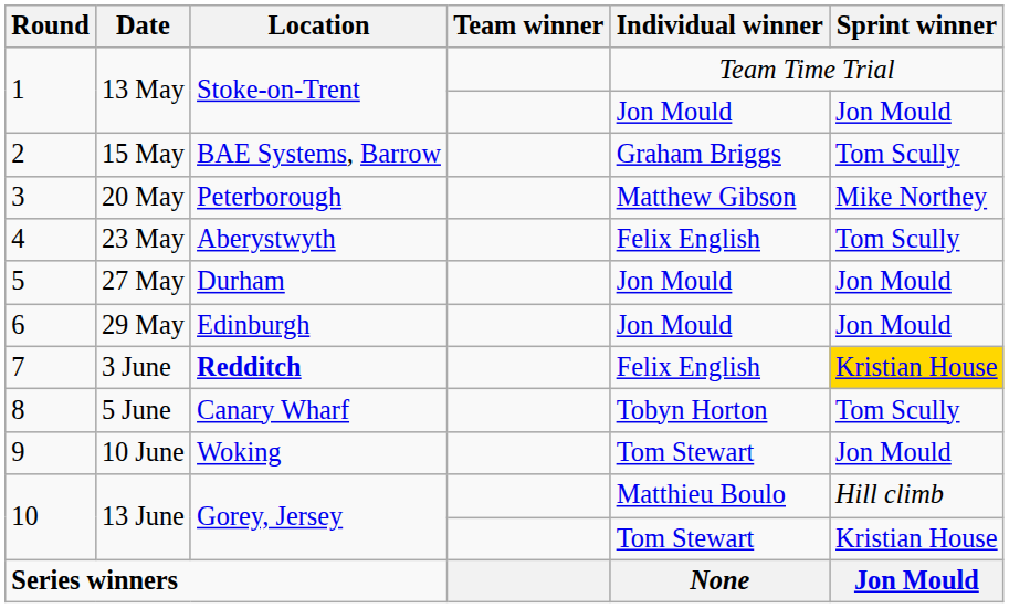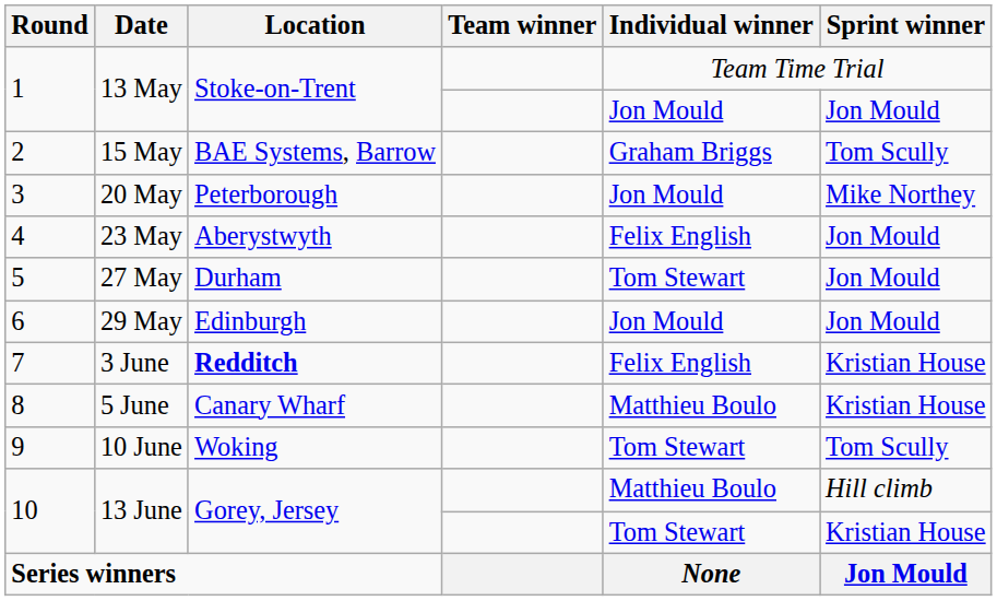 <table class=wikitable>
 <tr>
 <th>Round</th>
 <th>Date</th>
 <th>Location</th>
 <th>Team winner</th>
 <th>Individual winner</th>
 <th>Sprint winner</th>
 </tr>
 <tr>
 <td rowspan=2>1</td>
 <td rowspan=2>13 May</td>
 <td rowspan=2><a href='#'>Stoke-on-Trent</a></td>
 <td></td>
 <td colspan=2 align=center><em>Team Time Trial</em></td>
 </tr>
 <tr>
 <td></td>
 <td><a href='#'>Jon Mould</a></td>
 <td><a href='#'>Jon Mould</a></td>
 </tr>
 <tr>
 <td>2</td>
 <td>15 May</td>
 <td><a href='#'>BAE Systems</a>, <a href='#'>Barrow</a></td>
 <td></td>
 <td><a href='#'>Graham Briggs</a></td>
 <td><a href='#'>Tom Scully</a></td>
 </tr>
 <tr>
 <td>3</td>
 <td>20 May</td>
 <td><a href='#'>Peterborough</a></td>
 <td></td>
-<td><a href='#'>Matthew Gibson</a></td>
+<td><a href='#'>Jon Mould</a></td>
 <td><a href='#'>Mike Northey</a></td>
 </tr>
 <tr>
 <td>4</td>
 <td>23 May</td>
 <td><a href='#'>Aberystwyth</a></td>
 <td></td>
 <td><a href='#'>Felix English</a></td>
-<td><a href='#'>Tom Scully</a></td>
+<td><a href='#'>Jon Mould</a></td>
 </tr>
 <tr>
 <td>5</td>
 <td>27 May</td>
 <td><a href='#'>Durham</a></td>
 <td></td>
-<td><a href='#'>Jon Mould</a></td>
+<td><a href='#'>Tom Stewart</a></td>
 <td><a href='#'>Jon Mould</a></td>
 </tr>
 <tr>
 <td>6</td>
 <td>29 May</td>
 <td><a href='#'>Edinburgh</a></td>
 <td></td>
 <td><a href='#'>Jon Mould</a></td>
 <td><a href='#'>Jon Mould</a></td>
 </tr>
 <tr>
 <td>7</td>
 <td>3 June</td>
 <td><strong><a href='#'>Redditch</a></strong></td>
 <td></td>
 <td><a href='#'>Felix English</a></td>
-<td style="background: gold;"><a href='#'>Kristian House</a></td>
+<td><a href='#'>Kristian House</a></td>
 </tr>
 <tr>
 <td>8</td>
 <td>5 June</td>
 <td><a href='#'>Canary Wharf</a></td>
 <td></td>
-<td><a href='#'>Tobyn Horton</a></td>
-<td><a href='#'>Tom Scully</a></td>
+<td><a href='#'>Matthieu Boulo</a></td>
+<td><a href='#'>Kristian House</a></td>
 </tr>
 <tr>
 <td>9</td>
 <td>10 June</td>
 <td><a href='#'>Woking</a></td>
 <td></td>
 <td><a href='#'>Tom Stewart</a></td>
-<td><a href='#'>Jon Mould</a></td>
+<td><a href='#'>Tom Scully</a></td>
 </tr>
 <tr>
 <td rowspan=2>10</td>
 <td rowspan=2>13 June</td>
 <td rowspan=2><a href='#'>Gorey, Jersey</a></td>
 <td></td>
 <td><a href='#'>Matthieu Boulo</a></td>
 <td><em>Hill climb</em></td>
 </tr>
 <tr>
 <td></td>
 <td><a href='#'>Tom Stewart</a></td>
 <td><a href='#'>Kristian House</a></td>
 </tr>
 <tr>
 <td colspan="3"><strong>Series winners</strong></td>
 <th></th>
 <th><em>None</em></th>
 <th><a href='#'>Jon Mould</a></th>
 </tr>
 </table>
